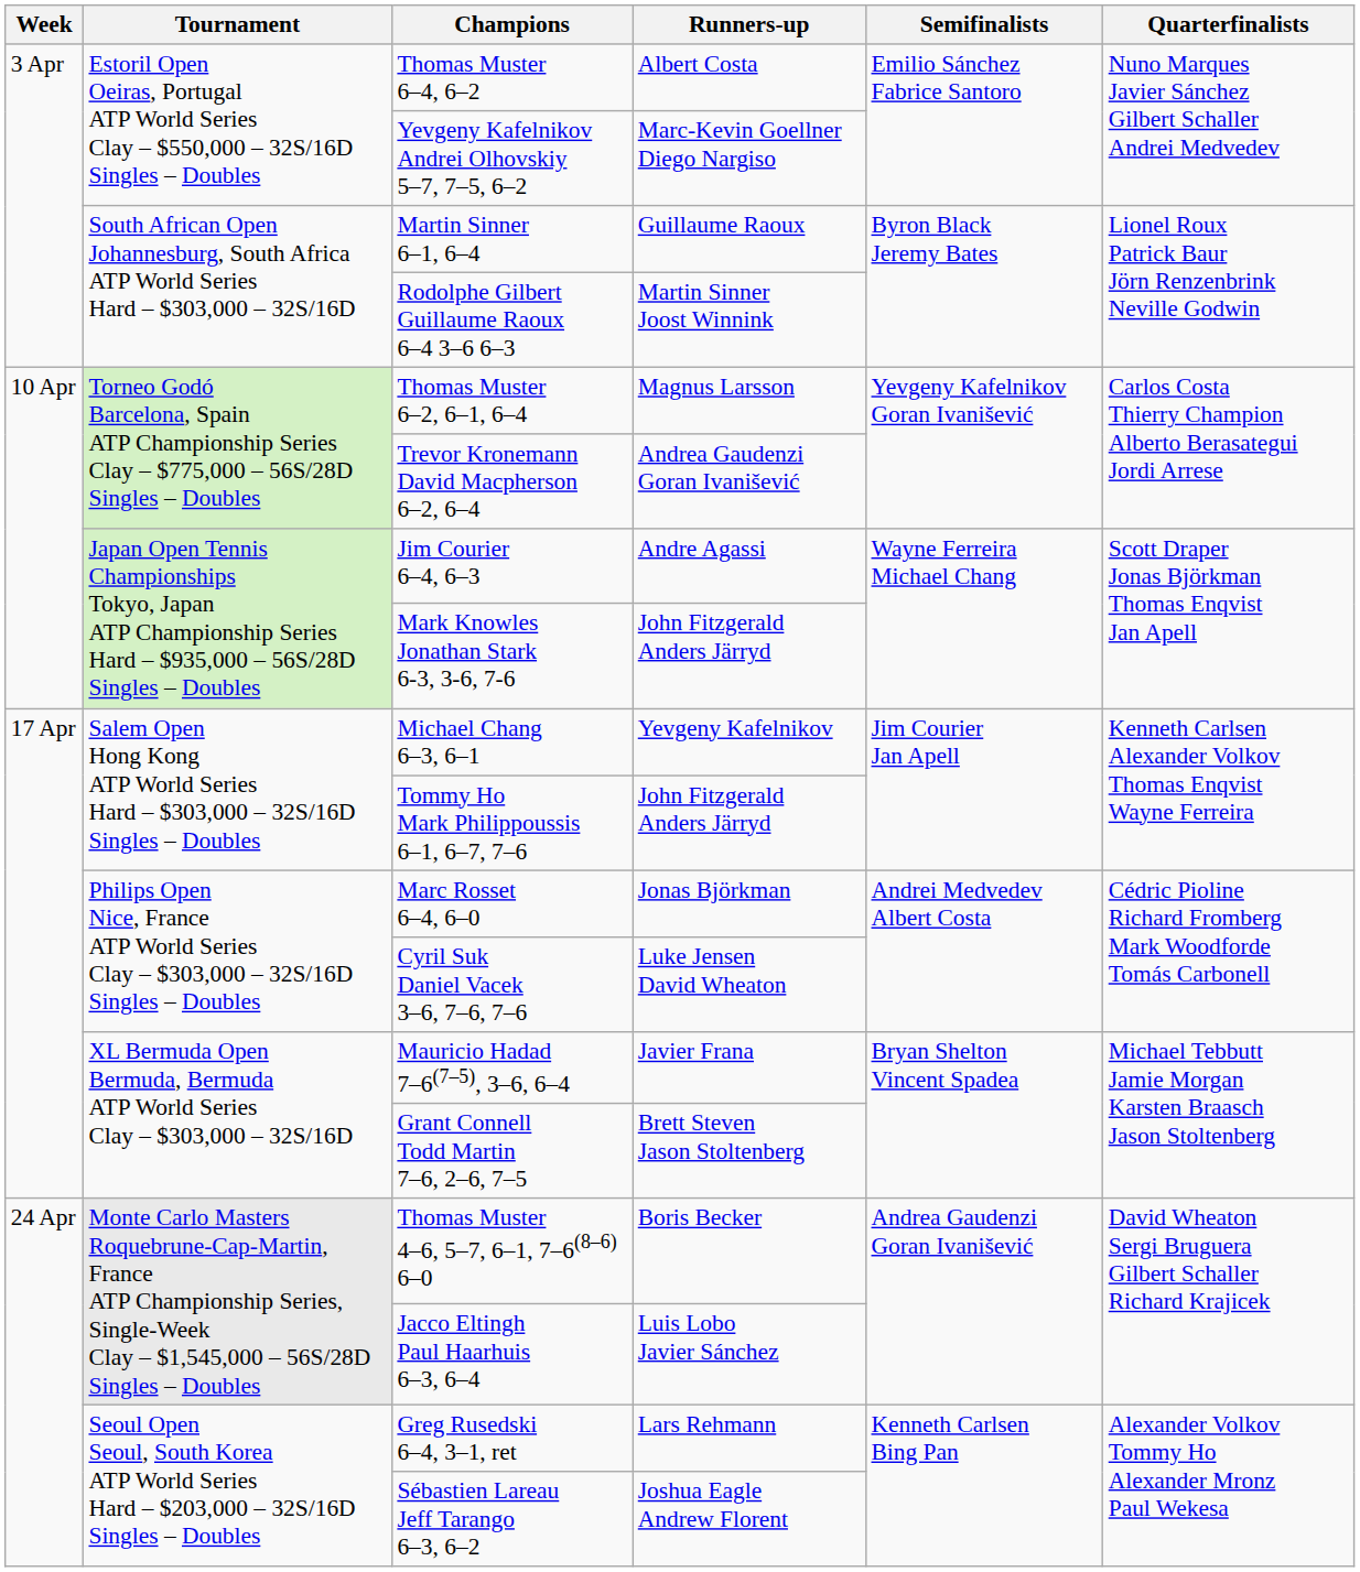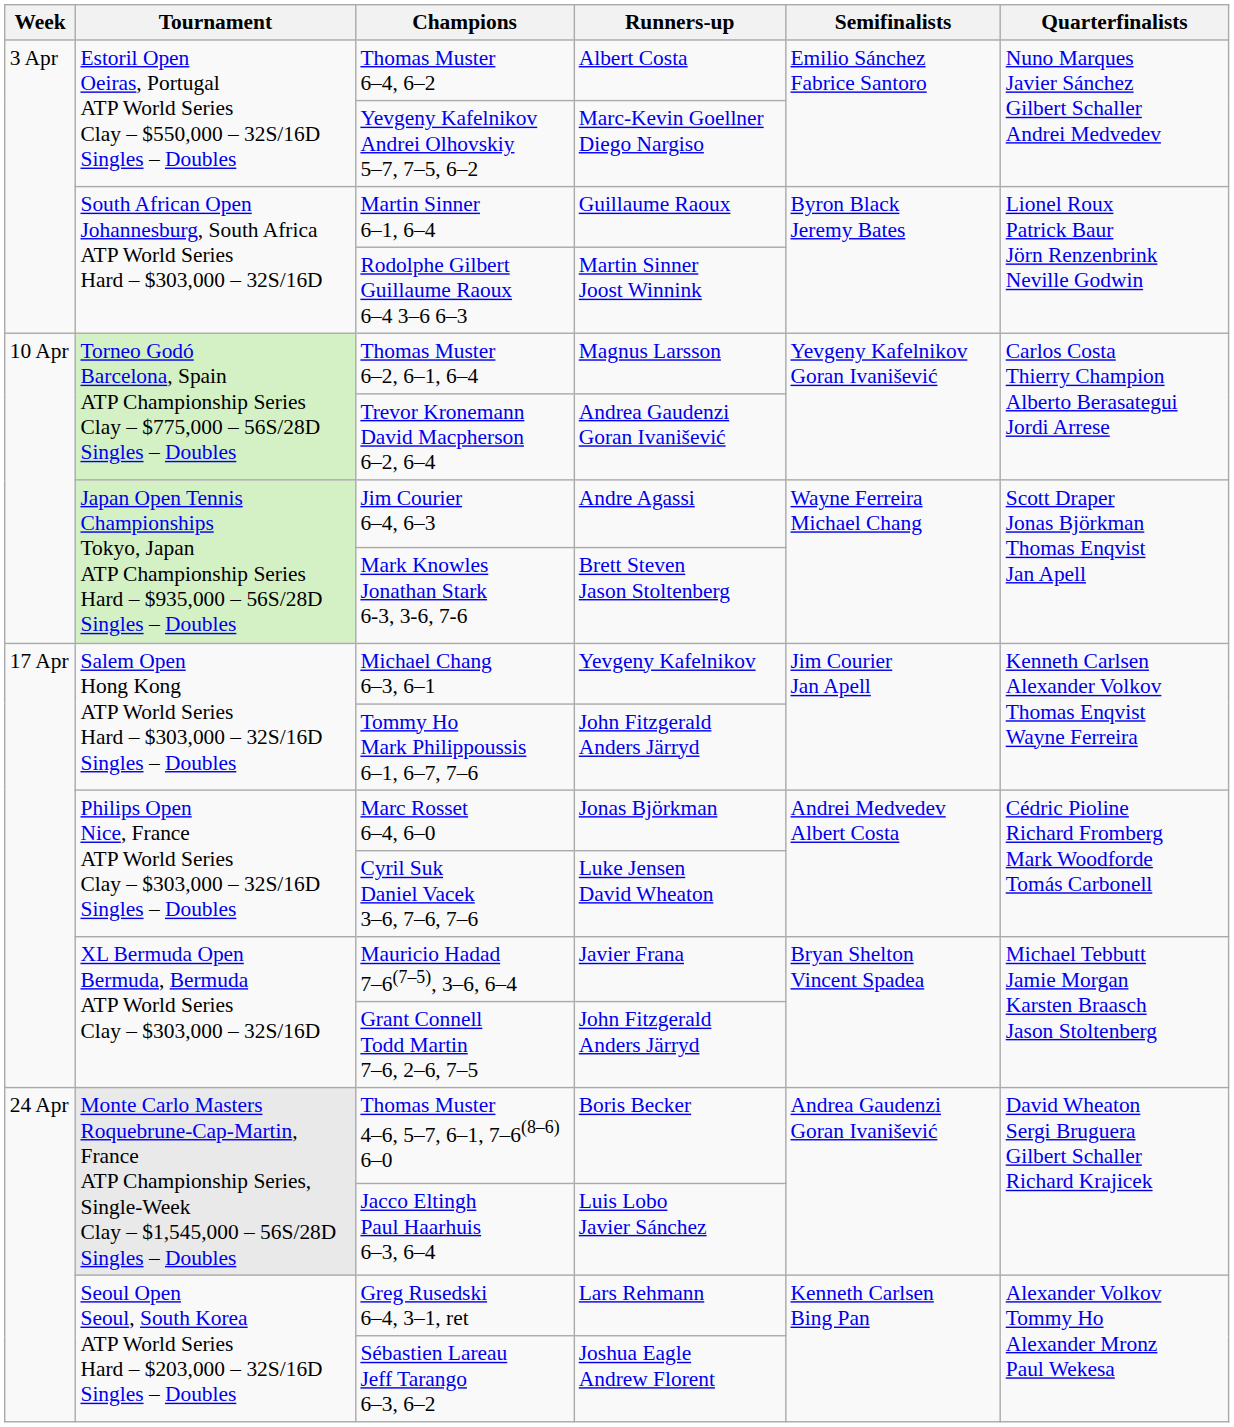 <table class=wikitable style=font-size:95%>
 <tr>
 <th style="width:48px;">Week</th>
 <th style="width:260px;">Tournament</th>
 <th style="width:195px;">Champions</th>
 <th style="width:195px;">Runners-up</th>
 <th style="width:190px;">Semifinalists</th>
 <th style="width:190px;">Quarterfinalists</th>
 </tr>
 <tr valign=top>
 <td rowspan=4>3 Apr</td>
 <td rowspan=2><a href='#'>Estoril Open</a> <br> <a href='#'>Oeiras</a>, Portugal<br>ATP World Series<br>Clay – $550,000 – 32S/16D  <br> <a href='#'>Singles</a> – <a href='#'>Doubles</a></td>
 <td> <a href='#'>Thomas Muster</a><br> 6–4, 6–2</td>
 <td> <a href='#'>Albert Costa</a></td>
 <td rowspan=2> <a href='#'>Emilio Sánchez</a><br> <a href='#'>Fabrice Santoro</a></td>
 <td rowspan=2> <a href='#'>Nuno Marques</a><br> <a href='#'>Javier Sánchez</a><br> <a href='#'>Gilbert Schaller</a><br> <a href='#'>Andrei Medvedev</a></td>
 </tr>
 <tr valign=top>
 <td> <a href='#'>Yevgeny Kafelnikov</a> <br>  <a href='#'>Andrei Olhovskiy</a><br> 5–7, 7–5, 6–2</td>
 <td> <a href='#'>Marc-Kevin Goellner</a> <br>  <a href='#'>Diego Nargiso</a></td>
 </tr>
 <tr valign=top>
 <td rowspan=2><a href='#'>South African Open</a> <br> <a href='#'>Johannesburg</a>, South Africa<br>ATP World Series<br>Hard – $303,000 – 32S/16D</td>
 <td> <a href='#'>Martin Sinner</a><br> 6–1, 6–4</td>
 <td> <a href='#'>Guillaume Raoux</a></td>
 <td rowspan=2> <a href='#'>Byron Black</a><br> <a href='#'>Jeremy Bates</a></td>
 <td rowspan=2> <a href='#'>Lionel Roux</a><br> <a href='#'>Patrick Baur</a><br> <a href='#'>Jörn Renzenbrink</a><br> <a href='#'>Neville Godwin</a></td>
 </tr>
 <tr valign=top>
 <td> <a href='#'>Rodolphe Gilbert</a> <br>  <a href='#'>Guillaume Raoux</a><br> 6–4 3–6 6–3</td>
 <td> <a href='#'>Martin Sinner</a> <br>  <a href='#'>Joost Winnink</a></td>
 </tr>
 <tr valign=top>
 <td rowspan=4>10 Apr</td>
 <td bgcolor=#D4F1C5 rowspan=2><a href='#'>Torneo Godó</a> <br> <a href='#'>Barcelona</a>, Spain<br>ATP Championship Series<br>Clay – $775,000 – 56S/28D <br> <a href='#'>Singles</a> – <a href='#'>Doubles</a></td>
 <td> <a href='#'>Thomas Muster</a><br> 6–2, 6–1, 6–4</td>
 <td> <a href='#'>Magnus Larsson</a></td>
 <td rowspan=2> <a href='#'>Yevgeny Kafelnikov</a><br> <a href='#'>Goran Ivanišević</a></td>
 <td rowspan=2> <a href='#'>Carlos Costa</a><br> <a href='#'>Thierry Champion</a><br> <a href='#'>Alberto Berasategui</a><br> <a href='#'>Jordi Arrese</a></td>
 </tr>
 <tr valign=top>
 <td> <a href='#'>Trevor Kronemann</a> <br>  <a href='#'>David Macpherson</a><br> 6–2, 6–4</td>
 <td> <a href='#'>Andrea Gaudenzi</a> <br> <a href='#'>Goran Ivanišević</a></td>
 </tr>
 <tr valign=top>
 <td bgcolor=#D4F1C5 rowspan=2><a href='#'>Japan Open Tennis Championships</a> <br> Tokyo, Japan<br>ATP Championship Series<br>Hard – $935,000 – 56S/28D <br> <a href='#'>Singles</a> – <a href='#'>Doubles</a></td>
 <td> <a href='#'>Jim Courier</a><br> 6–4, 6–3</td>
 <td> <a href='#'>Andre Agassi</a></td>
 <td rowspan=2> <a href='#'>Wayne Ferreira</a><br> <a href='#'>Michael Chang</a></td>
 <td rowspan=2> <a href='#'>Scott Draper</a><br> <a href='#'>Jonas Björkman</a><br> <a href='#'>Thomas Enqvist</a><br> <a href='#'>Jan Apell</a></td>
 </tr>
 <tr valign=top>
 <td> <a href='#'>Mark Knowles</a> <br>  <a href='#'>Jonathan Stark</a><br> 6-3, 3-6, 7-6</td>
-<td> <a href='#'>John Fitzgerald</a> <br>  <a href='#'>Anders Järryd</a></td>
+<td> <a href='#'>Brett Steven</a> <br>  <a href='#'>Jason Stoltenberg</a></td>
 </tr>
 <tr valign=top>
 <td rowspan=6>17 Apr</td>
 <td rowspan=2><a href='#'>Salem Open</a> <br> Hong Kong<br>ATP World Series<br>Hard – $303,000 – 32S/16D <br> <a href='#'>Singles</a> – <a href='#'>Doubles</a></td>
 <td> <a href='#'>Michael Chang</a><br> 6–3, 6–1</td>
 <td> <a href='#'>Yevgeny Kafelnikov</a></td>
 <td rowspan=2> <a href='#'>Jim Courier</a><br> <a href='#'>Jan Apell</a></td>
 <td rowspan=2> <a href='#'>Kenneth Carlsen</a><br> <a href='#'>Alexander Volkov</a><br> <a href='#'>Thomas Enqvist</a><br> <a href='#'>Wayne Ferreira</a></td>
 </tr>
 <tr valign=top>
 <td> <a href='#'>Tommy Ho</a> <br>  <a href='#'>Mark Philippoussis</a><br> 6–1, 6–7, 7–6</td>
 <td> <a href='#'>John Fitzgerald</a> <br>  <a href='#'>Anders Järryd</a></td>
 </tr>
 <tr valign=top>
 <td rowspan=2><a href='#'>Philips Open</a> <br> <a href='#'>Nice</a>, France<br>ATP World Series<br>Clay – $303,000 – 32S/16D <br> <a href='#'>Singles</a> – <a href='#'>Doubles</a></td>
 <td> <a href='#'>Marc Rosset</a><br> 6–4, 6–0</td>
 <td> <a href='#'>Jonas Björkman</a></td>
 <td rowspan=2> <a href='#'>Andrei Medvedev</a><br> <a href='#'>Albert Costa</a></td>
 <td rowspan=2> <a href='#'>Cédric Pioline</a><br> <a href='#'>Richard Fromberg</a><br> <a href='#'>Mark Woodforde</a><br> <a href='#'>Tomás Carbonell</a></td>
 </tr>
 <tr valign=top>
 <td> <a href='#'>Cyril Suk</a> <br>  <a href='#'>Daniel Vacek</a><br> 3–6, 7–6, 7–6</td>
 <td> <a href='#'>Luke Jensen</a> <br>  <a href='#'>David Wheaton</a></td>
 </tr>
 <tr valign=top>
 <td rowspan=2><a href='#'>XL Bermuda Open</a> <br> <a href='#'>Bermuda</a>, <a href='#'>Bermuda</a><br>ATP World Series<br>Clay – $303,000 – 32S/16D</td>
 <td> <a href='#'>Mauricio Hadad</a><br> 7–6<sup>(7–5)</sup>, 3–6, 6–4</td>
 <td> <a href='#'>Javier Frana</a></td>
 <td rowspan=2> <a href='#'>Bryan Shelton</a><br> <a href='#'>Vincent Spadea</a></td>
 <td rowspan=2> <a href='#'>Michael Tebbutt</a><br> <a href='#'>Jamie Morgan</a><br> <a href='#'>Karsten Braasch</a><br> <a href='#'>Jason Stoltenberg</a></td>
 </tr>
 <tr valign=top>
 <td> <a href='#'>Grant Connell</a> <br>  <a href='#'>Todd Martin</a><br> 7–6, 2–6, 7–5</td>
-<td> <a href='#'>Brett Steven</a> <br>  <a href='#'>Jason Stoltenberg</a></td>
+<td> <a href='#'>John Fitzgerald</a> <br>  <a href='#'>Anders Järryd</a></td>
 </tr>
 <tr valign=top>
 <td rowspan=4>24 Apr</td>
 <td bgcolor=#E9E9E9 rowspan=2><a href='#'>Monte Carlo Masters</a> <br> <a href='#'>Roquebrune-Cap-Martin</a>, France<br>ATP Championship Series, Single-Week<br>Clay – $1,545,000 – 56S/28D <br> <a href='#'>Singles</a> – <a href='#'>Doubles</a></td>
 <td> <a href='#'>Thomas Muster</a><br> 4–6, 5–7, 6–1, 7–6<sup>(8–6)</sup> 6–0</td>
 <td> <a href='#'>Boris Becker</a></td>
 <td rowspan=2> <a href='#'>Andrea Gaudenzi</a><br> <a href='#'>Goran Ivanišević</a></td>
 <td rowspan=2> <a href='#'>David Wheaton</a><br> <a href='#'>Sergi Bruguera</a><br> <a href='#'>Gilbert Schaller</a><br> <a href='#'>Richard Krajicek</a></td>
 </tr>
 <tr valign=top>
 <td> <a href='#'>Jacco Eltingh</a> <br>  <a href='#'>Paul Haarhuis</a><br> 6–3, 6–4</td>
 <td> <a href='#'>Luis Lobo</a> <br>  <a href='#'>Javier Sánchez</a></td>
 </tr>
 <tr valign=top>
 <td rowspan=2><a href='#'>Seoul Open</a> <br> <a href='#'>Seoul</a>, <a href='#'>South Korea</a><br>ATP World Series<br>Hard – $203,000 – 32S/16D <br> <a href='#'>Singles</a> – <a href='#'>Doubles</a></td>
 <td> <a href='#'>Greg Rusedski</a><br> 6–4, 3–1, ret</td>
 <td> <a href='#'>Lars Rehmann</a></td>
 <td rowspan=2> <a href='#'>Kenneth Carlsen</a><br> <a href='#'>Bing Pan</a></td>
 <td rowspan=2> <a href='#'>Alexander Volkov</a><br> <a href='#'>Tommy Ho</a><br> <a href='#'>Alexander Mronz</a><br> <a href='#'>Paul Wekesa</a></td>
 </tr>
 <tr valign=top>
 <td> <a href='#'>Sébastien Lareau</a> <br>  <a href='#'>Jeff Tarango</a><br> 6–3, 6–2</td>
 <td> <a href='#'>Joshua Eagle</a> <br>  <a href='#'>Andrew Florent</a></td>
 </tr>
 </table>
